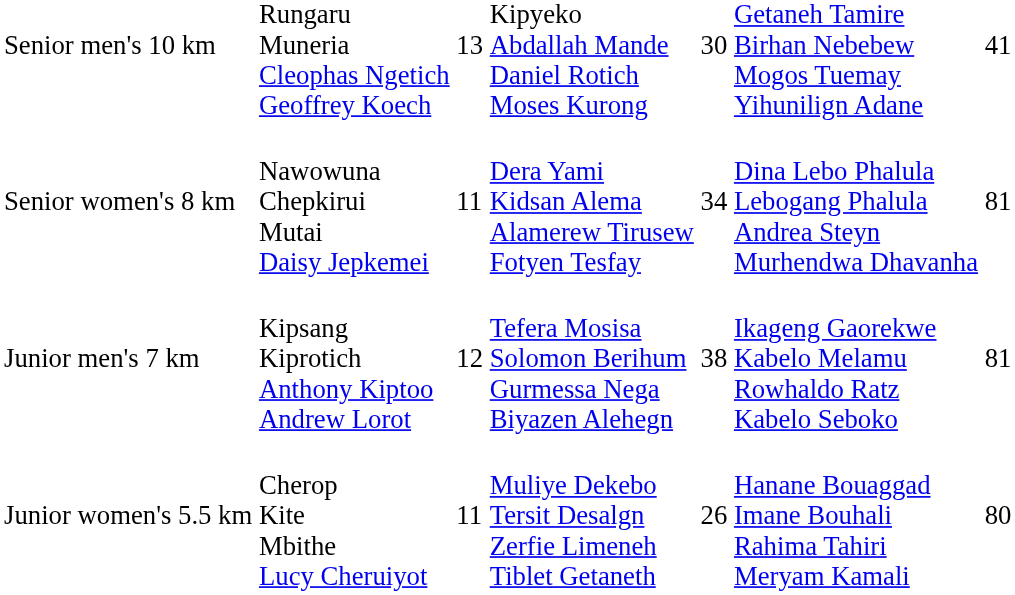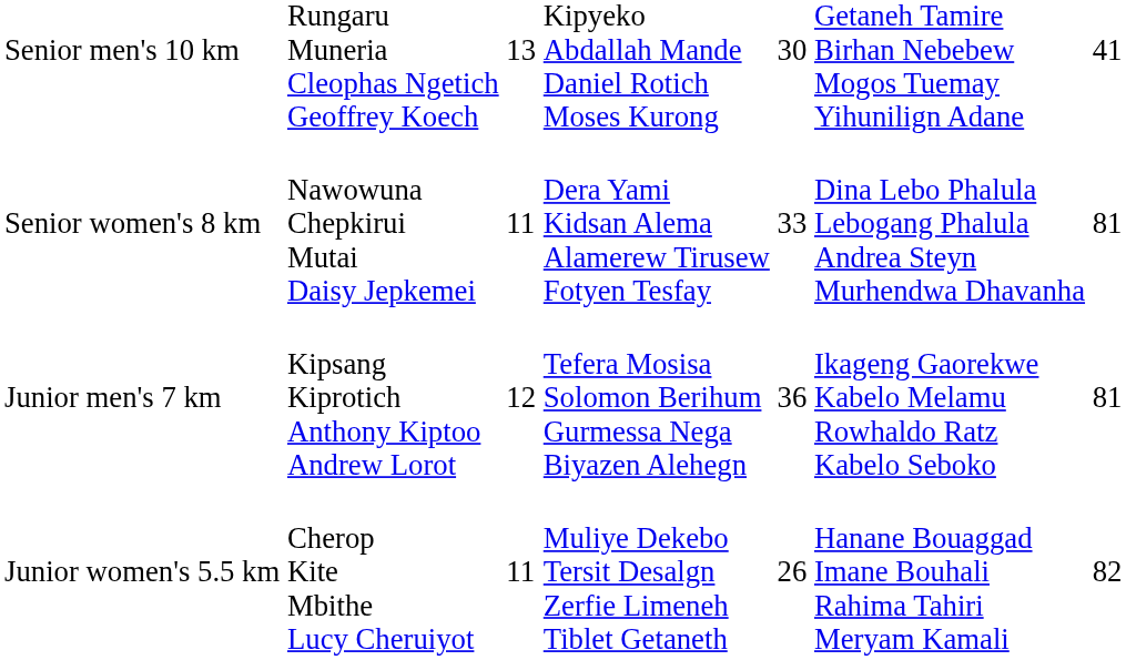 <table>
 <tr>
 <td>Senior men's 10 km</td>
 <td><br>Rungaru<br>Muneria<br><a href='#'>Cleophas Ngetich</a><br><a href='#'>Geoffrey Koech</a></td>
 <td>13</td>
 <td><br>Kipyeko<br><a href='#'>Abdallah Mande</a><br><a href='#'>Daniel Rotich</a><br><a href='#'>Moses Kurong</a></td>
 <td>30</td>
 <td><br><a href='#'>Getaneh Tamire</a><br><a href='#'>Birhan Nebebew</a><br><a href='#'>Mogos Tuemay</a><br><a href='#'>Yihunilign Adane</a></td>
 <td>41</td>
 </tr>
 <tr>
 <td>Senior women's 8 km</td>
 <td><br>Nawowuna<br>Chepkirui<br>Mutai<br><a href='#'>Daisy Jepkemei</a></td>
 <td>11</td>
 <td><br><a href='#'>Dera Yami</a><br><a href='#'>Kidsan Alema</a><br><a href='#'>Alamerew Tirusew</a><br><a href='#'>Fotyen Tesfay</a></td>
-<td>34</td>
+<td>33</td>
 <td><br><a href='#'>Dina Lebo Phalula</a><br><a href='#'>Lebogang Phalula</a><br><a href='#'>Andrea Steyn</a><br><a href='#'>Murhendwa Dhavanha</a></td>
 <td>81</td>
 </tr>
 <tr>
 <td>Junior men's 7 km</td>
 <td><br>Kipsang<br>Kiprotich<br><a href='#'>Anthony Kiptoo</a><br><a href='#'>Andrew Lorot</a></td>
 <td>12</td>
 <td><br><a href='#'>Tefera Mosisa</a><br><a href='#'>Solomon Berihum</a><br><a href='#'>Gurmessa Nega</a><br><a href='#'>Biyazen Alehegn</a></td>
-<td>38</td>
+<td>36</td>
 <td><br><a href='#'>Ikageng Gaorekwe</a><br><a href='#'>Kabelo Melamu</a><br><a href='#'>Rowhaldo Ratz</a><br><a href='#'>Kabelo Seboko</a></td>
 <td>81</td>
 </tr>
 <tr>
 <td>Junior women's 5.5 km</td>
 <td><br>Cherop<br>Kite<br>Mbithe<br><a href='#'>Lucy Cheruiyot</a></td>
 <td>11</td>
 <td><br><a href='#'>Muliye Dekebo</a><br><a href='#'>Tersit Desalgn</a><br><a href='#'>Zerfie Limeneh</a><br><a href='#'>Tiblet Getaneth</a></td>
 <td>26</td>
 <td><br><a href='#'>Hanane Bouaggad</a><br><a href='#'>Imane Bouhali</a><br><a href='#'>Rahima Tahiri</a><br><a href='#'>Meryam Kamali</a></td>
-<td>80</td>
+<td>82</td>
 </tr>
 </table>
